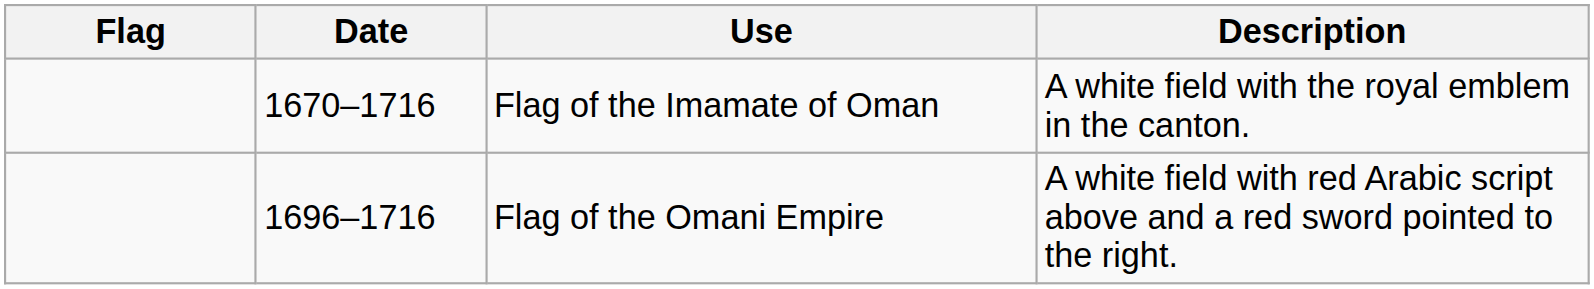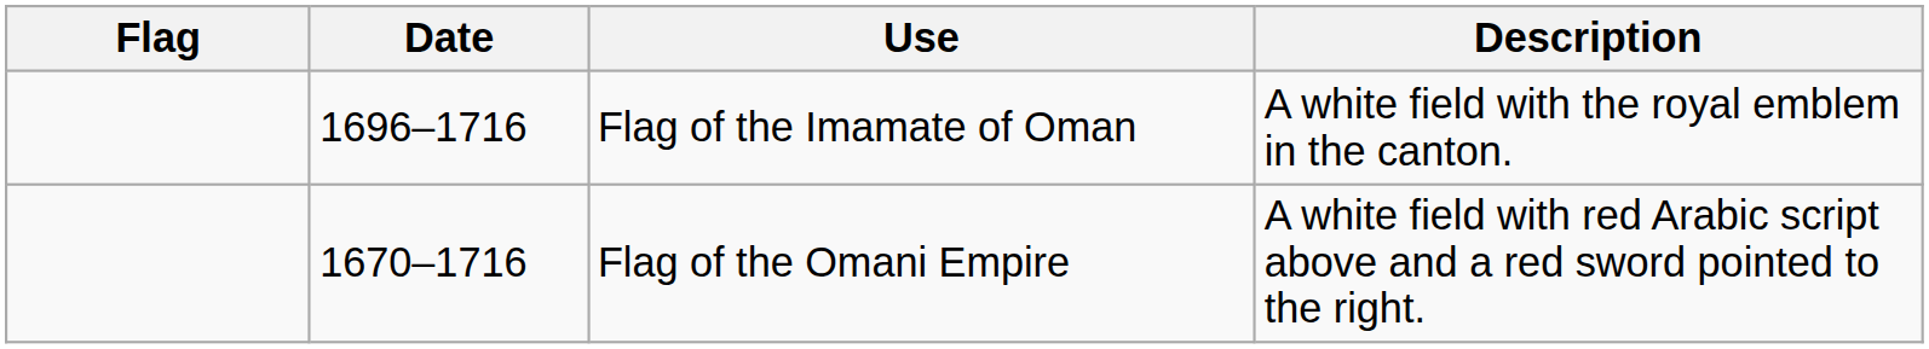 <table class="wikitable">
 <tr>
 <th style="width:110px;">Flag</th>
 <th style="width:100px;">Date</th>
 <th style="width:250px;">Use</th>
 <th style="width:250px;">Description</th>
 </tr>
 <tr>
 <td></td>
-<td>1670–1716</td>
+<td>1696–1716</td>
 <td>Flag of the Imamate of Oman</td>
 <td>A white field with the royal emblem in the canton.</td>
 </tr>
 <tr>
 <td></td>
-<td>1696–1716</td>
+<td>1670–1716</td>
 <td>Flag of the Omani Empire</td>
 <td>A white field with red Arabic script above and a red sword pointed to the right.</td>
 </tr>
 </table>
